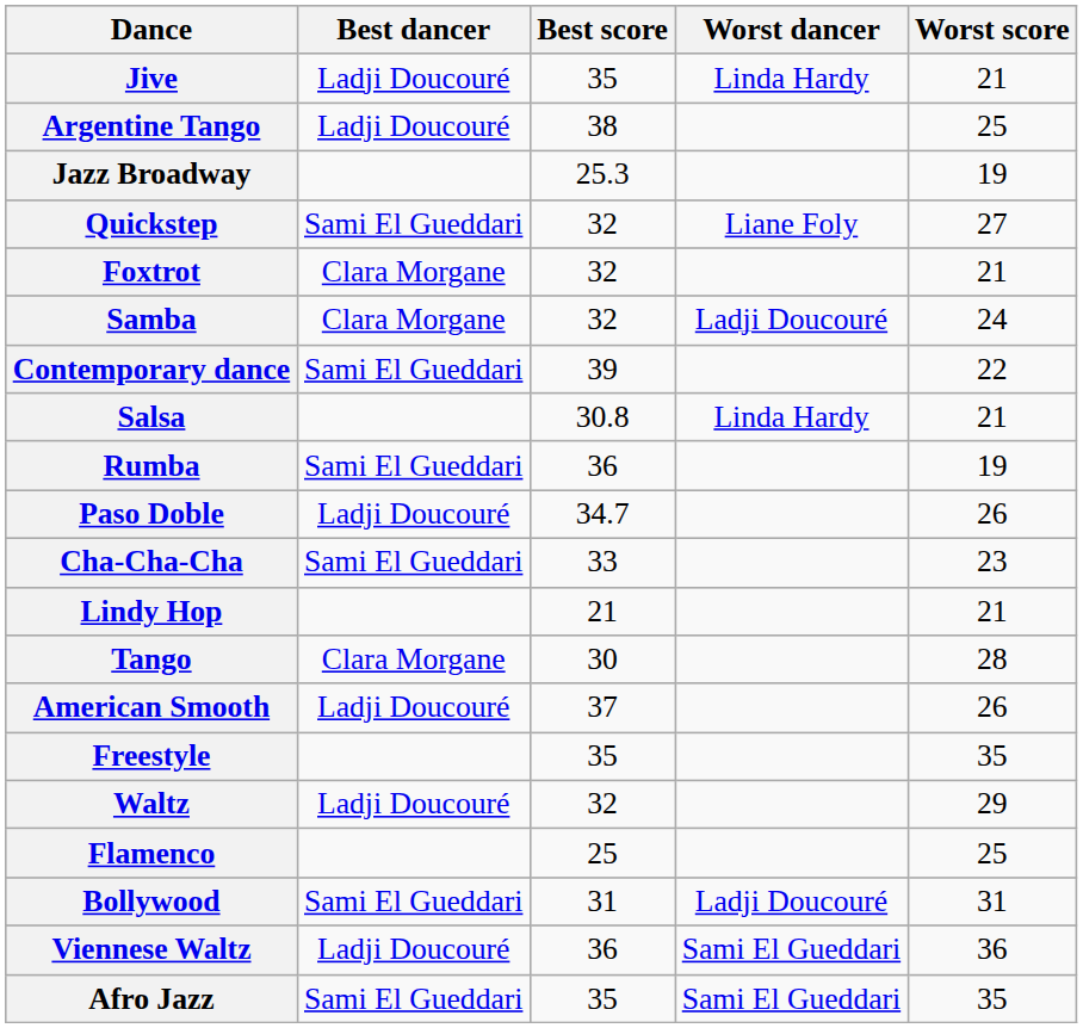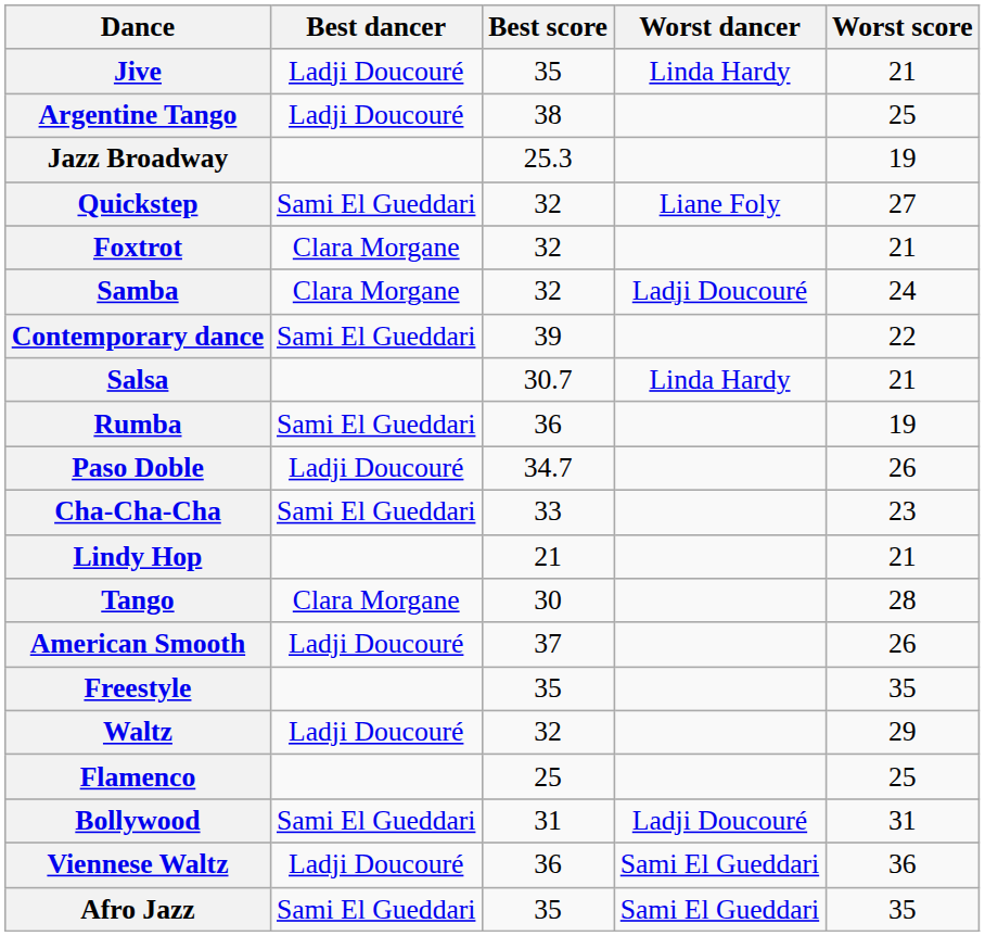 <table class="wikitable sortable" style="text-align:center;">
 <tr>
 <th>Dance</th>
 <th class="sortable">Best dancer</th>
 <th>Best score</th>
 <th class="sortable">Worst dancer</th>
 <th>Worst score</th>
 </tr>
 <tr>
 <th><a href='#'>Jive</a></th>
 <td><a href='#'>Ladji Doucouré</a></td>
 <td>35</td>
 <td><a href='#'>Linda Hardy</a></td>
 <td>21</td>
 </tr>
 <tr>
 <th><a href='#'>Argentine Tango</a></th>
 <td><a href='#'>Ladji Doucouré</a></td>
 <td>38</td>
 <td></td>
 <td>25</td>
 </tr>
 <tr>
 <th>Jazz Broadway</th>
 <td></td>
 <td>25.3</td>
 <td></td>
 <td>19</td>
 </tr>
 <tr>
 <th><a href='#'>Quickstep</a></th>
 <td><a href='#'>Sami El Gueddari</a></td>
 <td>32</td>
 <td><a href='#'>Liane Foly</a><br></td>
 <td>27</td>
 </tr>
 <tr>
 <th><a href='#'>Foxtrot</a></th>
 <td><a href='#'>Clara Morgane</a></td>
 <td>32</td>
 <td></td>
 <td>21</td>
 </tr>
 <tr>
 <th><a href='#'>Samba</a></th>
 <td><a href='#'>Clara Morgane</a></td>
 <td>32</td>
 <td><a href='#'>Ladji Doucouré</a></td>
 <td>24</td>
 </tr>
 <tr>
 <th><a href='#'>Contemporary dance</a></th>
 <td><a href='#'>Sami El Gueddari</a></td>
 <td>39</td>
 <td></td>
 <td>22</td>
 </tr>
 <tr>
 <th><a href='#'>Salsa</a></th>
 <td></td>
-<td>30.8</td>
+<td>30.7</td>
 <td><a href='#'>Linda Hardy</a></td>
 <td>21</td>
 </tr>
 <tr>
 <th><a href='#'>Rumba</a></th>
 <td><a href='#'>Sami El Gueddari</a></td>
 <td>36</td>
 <td></td>
 <td>19</td>
 </tr>
 <tr>
 <th><a href='#'>Paso Doble</a></th>
 <td><a href='#'>Ladji Doucouré</a></td>
 <td>34.7</td>
 <td></td>
 <td>26</td>
 </tr>
 <tr>
 <th><a href='#'>Cha-Cha-Cha</a></th>
 <td><a href='#'>Sami El Gueddari</a></td>
 <td>33</td>
 <td></td>
 <td>23</td>
 </tr>
 <tr>
 <th><a href='#'>Lindy Hop</a></th>
 <td></td>
 <td>21</td>
 <td></td>
 <td>21</td>
 </tr>
 <tr>
 <th><a href='#'>Tango</a></th>
 <td><a href='#'>Clara Morgane</a></td>
 <td>30</td>
 <td></td>
 <td>28</td>
 </tr>
 <tr>
 <th><a href='#'>American Smooth</a></th>
 <td><a href='#'>Ladji Doucouré</a></td>
 <td>37</td>
 <td></td>
 <td>26</td>
 </tr>
 <tr>
 <th><a href='#'>Freestyle</a></th>
 <td></td>
 <td>35</td>
 <td></td>
 <td>35</td>
 </tr>
 <tr>
 <th><a href='#'>Waltz</a></th>
 <td><a href='#'>Ladji Doucouré</a></td>
 <td>32</td>
 <td></td>
 <td>29</td>
 </tr>
 <tr>
 <th><a href='#'>Flamenco</a></th>
 <td></td>
 <td>25</td>
 <td></td>
 <td>25</td>
 </tr>
 <tr>
 <th><a href='#'>Bollywood</a></th>
 <td><a href='#'>Sami El Gueddari</a></td>
 <td>31</td>
 <td><a href='#'>Ladji Doucouré</a></td>
 <td>31</td>
 </tr>
 <tr>
 <th><a href='#'>Viennese Waltz</a></th>
 <td><a href='#'>Ladji Doucouré</a></td>
 <td>36</td>
 <td><a href='#'>Sami El Gueddari</a></td>
 <td>36</td>
 </tr>
 <tr>
 <th>Afro Jazz</th>
 <td><a href='#'>Sami El Gueddari</a></td>
 <td>35</td>
 <td><a href='#'>Sami El Gueddari</a></td>
 <td>35</td>
 </tr>
 <tr>
 </tr>
 </table>
